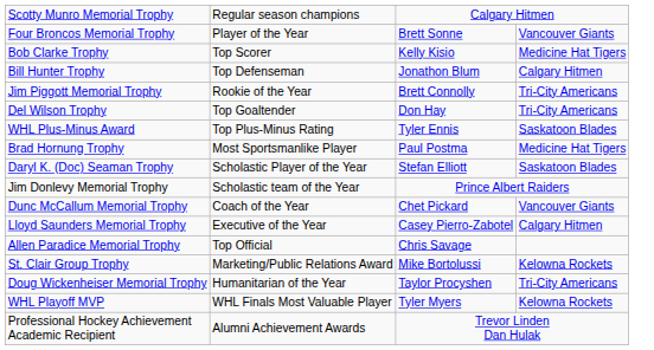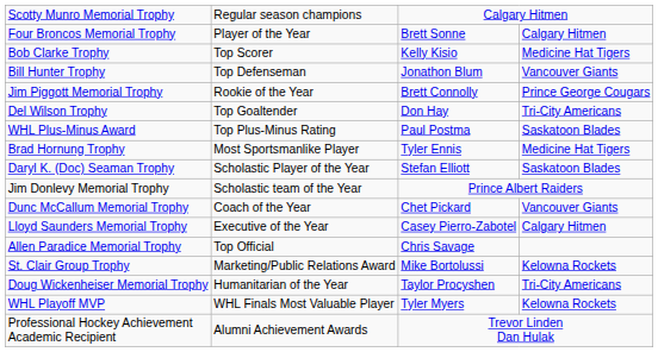 <table class="wikitable">
 <tr>
 <td><a href='#'>Scotty Munro Memorial Trophy</a></td>
 <td>Regular season champions</td>
 <td colspan="2" align="center"><a href='#'>Calgary Hitmen</a></td>
 </tr>
 <tr>
 <td><a href='#'>Four Broncos Memorial Trophy</a></td>
 <td>Player of the Year</td>
 <td><a href='#'>Brett Sonne</a></td>
-<td><a href='#'>Vancouver Giants</a></td>
+<td><a href='#'>Calgary Hitmen</a></td>
 </tr>
 <tr>
 <td><a href='#'>Bob Clarke Trophy</a></td>
 <td>Top Scorer</td>
 <td><a href='#'>Kelly Kisio</a></td>
 <td><a href='#'>Medicine Hat Tigers</a></td>
 </tr>
 <tr>
 <td><a href='#'>Bill Hunter Trophy</a></td>
 <td>Top Defenseman</td>
 <td><a href='#'>Jonathon Blum</a></td>
-<td><a href='#'>Calgary Hitmen</a></td>
+<td><a href='#'>Vancouver Giants</a></td>
 </tr>
 <tr>
 <td><a href='#'>Jim Piggott Memorial Trophy</a></td>
 <td>Rookie of the Year</td>
 <td><a href='#'>Brett Connolly</a></td>
-<td><a href='#'>Tri-City Americans</a></td>
+<td><a href='#'>Prince George Cougars</a></td>
 </tr>
 <tr>
 <td><a href='#'>Del Wilson Trophy</a></td>
 <td>Top Goaltender</td>
 <td><a href='#'>Don Hay</a></td>
 <td><a href='#'>Tri-City Americans</a></td>
 </tr>
 <tr>
 <td><a href='#'>WHL Plus-Minus Award</a></td>
 <td>Top Plus-Minus Rating</td>
-<td><a href='#'>Tyler Ennis</a></td>
+<td><a href='#'>Paul Postma</a></td>
 <td><a href='#'>Saskatoon Blades</a></td>
 </tr>
 <tr>
 <td><a href='#'>Brad Hornung Trophy</a></td>
 <td>Most Sportsmanlike Player</td>
-<td><a href='#'>Paul Postma</a></td>
+<td><a href='#'>Tyler Ennis</a></td>
 <td><a href='#'>Medicine Hat Tigers</a></td>
 </tr>
 <tr>
 <td><a href='#'>Daryl K. (Doc) Seaman Trophy</a></td>
 <td>Scholastic Player of the Year</td>
 <td><a href='#'>Stefan Elliott</a></td>
 <td><a href='#'>Saskatoon Blades</a></td>
 </tr>
 <tr>
 <td>Jim Donlevy Memorial Trophy</td>
 <td>Scholastic team of the Year</td>
 <td colspan="2" style="text-align:center;"><a href='#'>Prince Albert Raiders</a></td>
 </tr>
 <tr>
 <td><a href='#'>Dunc McCallum Memorial Trophy</a></td>
 <td>Coach of the Year</td>
 <td><a href='#'>Chet Pickard</a></td>
 <td><a href='#'>Vancouver Giants</a></td>
 </tr>
 <tr>
 <td><a href='#'>Lloyd Saunders Memorial Trophy</a></td>
 <td>Executive of the Year</td>
 <td><a href='#'>Casey Pierro-Zabotel</a></td>
 <td><a href='#'>Calgary Hitmen</a></td>
 </tr>
 <tr>
 <td><a href='#'>Allen Paradice Memorial Trophy</a></td>
 <td>Top Official</td>
 <td><a href='#'>Chris Savage</a></td>
 </tr>
 <tr>
 <td><a href='#'>St. Clair Group Trophy</a></td>
 <td>Marketing/Public Relations Award</td>
 <td><a href='#'>Mike Bortolussi</a></td>
 <td><a href='#'>Kelowna Rockets</a></td>
 </tr>
 <tr>
 <td><a href='#'>Doug Wickenheiser Memorial Trophy</a></td>
 <td>Humanitarian of the Year</td>
 <td><a href='#'>Taylor Procyshen</a></td>
 <td><a href='#'>Tri-City Americans</a></td>
 </tr>
 <tr>
 <td><a href='#'>WHL Playoff MVP</a></td>
 <td>WHL Finals Most Valuable Player</td>
 <td><a href='#'>Tyler Myers</a></td>
 <td><a href='#'>Kelowna Rockets</a></td>
 </tr>
 <tr>
 <td>Professional Hockey Achievement<br>Academic Recipient</td>
 <td>Alumni Achievement Awards</td>
 <td colspan="2" align="center"><a href='#'>Trevor Linden</a><br><a href='#'>Dan Hulak</a></td>
 </tr>
 </table>
